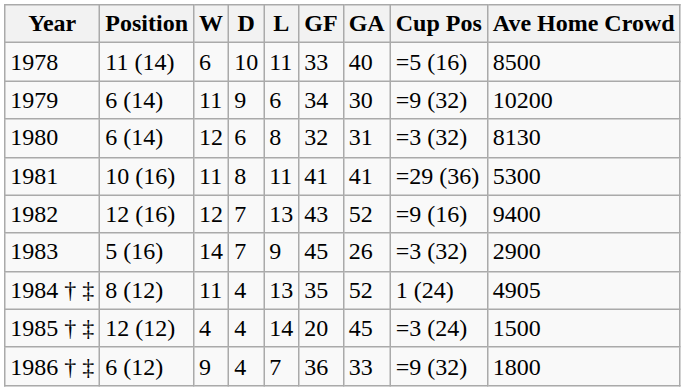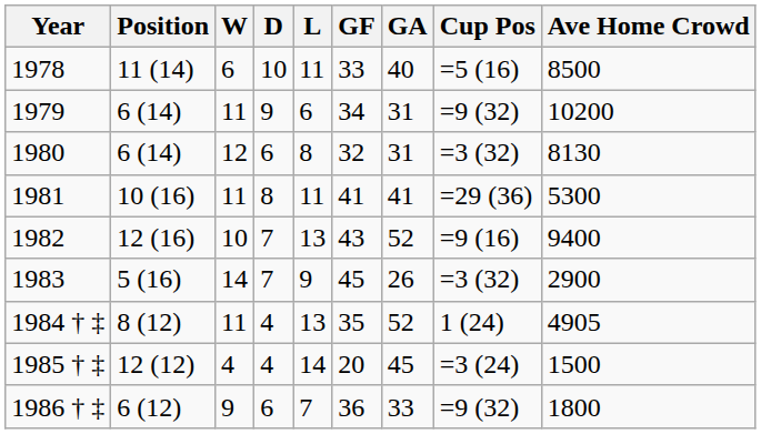 <table class="wikitable">
 <tr>
 <th>Year</th>
 <th>Position</th>
 <th>W</th>
 <th>D</th>
 <th>L</th>
 <th>GF</th>
 <th>GA</th>
 <th>Cup Pos</th>
 <th>Ave Home Crowd</th>
 </tr>
 <tr>
 <td>1978</td>
 <td>11 (14)</td>
 <td>6</td>
 <td>10</td>
 <td>11</td>
 <td>33</td>
 <td>40</td>
 <td>=5 (16)</td>
 <td>8500</td>
 </tr>
 <tr>
 <td>1979</td>
 <td>6 (14)</td>
 <td>11</td>
 <td>9</td>
 <td>6</td>
 <td>34</td>
-<td>30</td>
+<td>31</td>
 <td>=9 (32)</td>
 <td>10200</td>
 </tr>
 <tr>
 <td>1980</td>
 <td>6 (14)</td>
 <td>12</td>
 <td>6</td>
 <td>8</td>
 <td>32</td>
 <td>31</td>
 <td>=3 (32)</td>
 <td>8130</td>
 </tr>
 <tr>
 <td>1981</td>
 <td>10 (16)</td>
 <td>11</td>
 <td>8</td>
 <td>11</td>
 <td>41</td>
 <td>41</td>
 <td>=29 (36)</td>
 <td>5300</td>
 </tr>
 <tr>
 <td>1982</td>
 <td>12 (16)</td>
-<td>12</td>
+<td>10</td>
 <td>7</td>
 <td>13</td>
 <td>43</td>
 <td>52</td>
 <td>=9 (16)</td>
 <td>9400</td>
 </tr>
 <tr>
 <td>1983</td>
 <td>5 (16)</td>
 <td>14</td>
 <td>7</td>
 <td>9</td>
 <td>45</td>
 <td>26</td>
 <td>=3 (32)</td>
 <td>2900</td>
 </tr>
 <tr>
 <td>1984 † ‡</td>
 <td>8 (12)</td>
 <td>11</td>
 <td>4</td>
 <td>13</td>
 <td>35</td>
 <td>52</td>
 <td>1 (24)</td>
 <td>4905</td>
 </tr>
 <tr>
 <td>1985 † ‡</td>
 <td>12 (12)</td>
 <td>4</td>
 <td>4</td>
 <td>14</td>
 <td>20</td>
 <td>45</td>
 <td>=3 (24)</td>
 <td>1500</td>
 </tr>
 <tr>
 <td>1986 † ‡</td>
 <td>6 (12)</td>
 <td>9</td>
-<td>4</td>
+<td>6</td>
 <td>7</td>
 <td>36</td>
 <td>33</td>
 <td>=9 (32)</td>
 <td>1800</td>
 </tr>
 </table>
